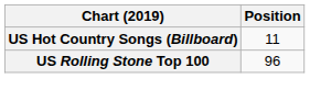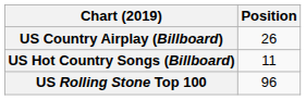 <table class="wikitable sortable plainrowheaders" style="text-align:center">
 <tr>
 <th>Chart (2019)</th>
 <th>Position</th>
+</tr>
+<tr>
+<th scope="row">US Country Airplay (<em>Billboard</em>)</th>
+<td>26</td>
 </tr>
 <tr>
 <th scope="row">US Hot Country Songs (<em>Billboard</em>)</th>
 <td>11</td>
 </tr>
 <tr>
 <th scope="row">US <em>Rolling Stone</em> Top 100</th>
 <td>96</td>
 </tr>
 </table>
